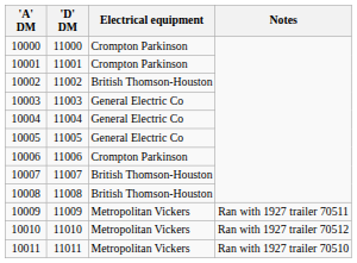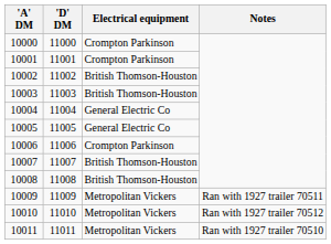 <table class="wikitable">
 <tr>
 <th width=50>'A' DM</th>
 <th width=50>'D' DM</th>
 <th>Electrical equipment</th>
 <th>Notes</th>
 </tr>
 <tr>
 <td align=center>10000</td>
 <td align=center>11000</td>
 <td>Crompton Parkinson</td>
 </tr>
 <tr>
 <td align=center>10001</td>
 <td align=center>11001</td>
 <td>Crompton Parkinson</td>
 </tr>
 <tr>
 <td align=center>10002</td>
 <td align=center>11002</td>
 <td>British Thomson-Houston</td>
 </tr>
 <tr>
 <td align=center>10003</td>
 <td align=center>11003</td>
-<td>General Electric Co</td>
+<td>British Thomson-Houston</td>
 </tr>
 <tr>
 <td align=center>10004</td>
 <td align=center>11004</td>
 <td>General Electric Co</td>
 </tr>
 <tr>
 <td align=center>10005</td>
 <td align=center>11005</td>
 <td>General Electric Co</td>
 </tr>
 <tr>
 <td align=center>10006</td>
 <td align=center>11006</td>
 <td>Crompton Parkinson</td>
 </tr>
 <tr>
 <td align=center>10007</td>
 <td align=center>11007</td>
 <td>British Thomson-Houston</td>
 </tr>
 <tr>
 <td align=center>10008</td>
 <td align=center>11008</td>
 <td>British Thomson-Houston</td>
 </tr>
 <tr>
 <td align=center>10009</td>
 <td align=center>11009</td>
 <td>Metropolitan Vickers</td>
 <td align=center>Ran with 1927 trailer 70511</td>
 </tr>
 <tr>
 <td align=center>10010</td>
 <td align=center>11010</td>
 <td>Metropolitan Vickers</td>
 <td align=center>Ran with 1927 trailer 70512</td>
 </tr>
 <tr>
 <td align=center>10011</td>
 <td align=center>11011</td>
 <td>Metropolitan Vickers</td>
 <td align=center>Ran with 1927 trailer 70510</td>
 </tr>
 </table>
